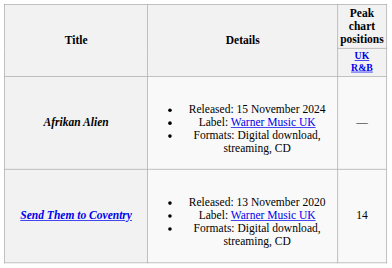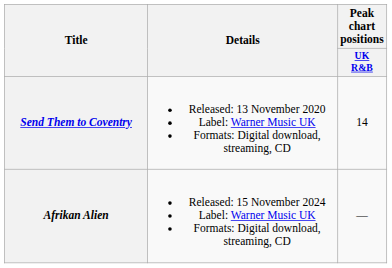 <table class="wikitable plainrowheaders" style="text-align:center;">
 <tr>
 <th scope="col" rowspan="2" style="width:12em;">Title</th>
 <th scope="col" rowspan="2" style="width:16em;">Details</th>
 <th scope="col">Peak chart positions</th>
 </tr>
 <tr>
 <th scope="col" style="width:3em;font-size:85%;"><a href='#'>UK<br>R&B</a></th>
 </tr>
 <tr>
+<th scope="row"><em><a href='#'>Send Them to Coventry</a></em></th>
+<td><br><ul><li>Released: 13 November 2020</li><li>Label: <a href='#'>Warner Music UK</a></li><li>Formats: Digital download, streaming, CD</li></ul></td>
+<td>14</td>
+</tr>
+<tr>
 <th scope="row"><em>Afrikan Alien</em></th>
 <td><br><ul><li>Released: 15 November 2024</li><li>Label: <a href='#'>Warner Music UK</a></li><li>Formats: Digital download, streaming, CD</li></ul></td>
 <td>—</td>
 </tr>
-<tr>
-<th scope="row"><em><a href='#'>Send Them to Coventry</a></em></th>
-<td><br><ul><li>Released: 13 November 2020</li><li>Label: <a href='#'>Warner Music UK</a></li><li>Formats: Digital download, streaming, CD</li></ul></td>
-<td>14</td>
-</tr>
 </table>
